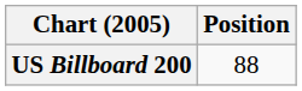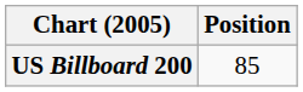 <table class="wikitable plainrowheaders" style="text-align:center;">
 <tr>
 <th scope="col">Chart (2005)</th>
 <th scope="col">Position</th>
 </tr>
 <tr>
 <th scope="row">US <em>Billboard</em> 200</th>
-<td>88</td>
+<td>85</td>
 </tr>
 </table>
